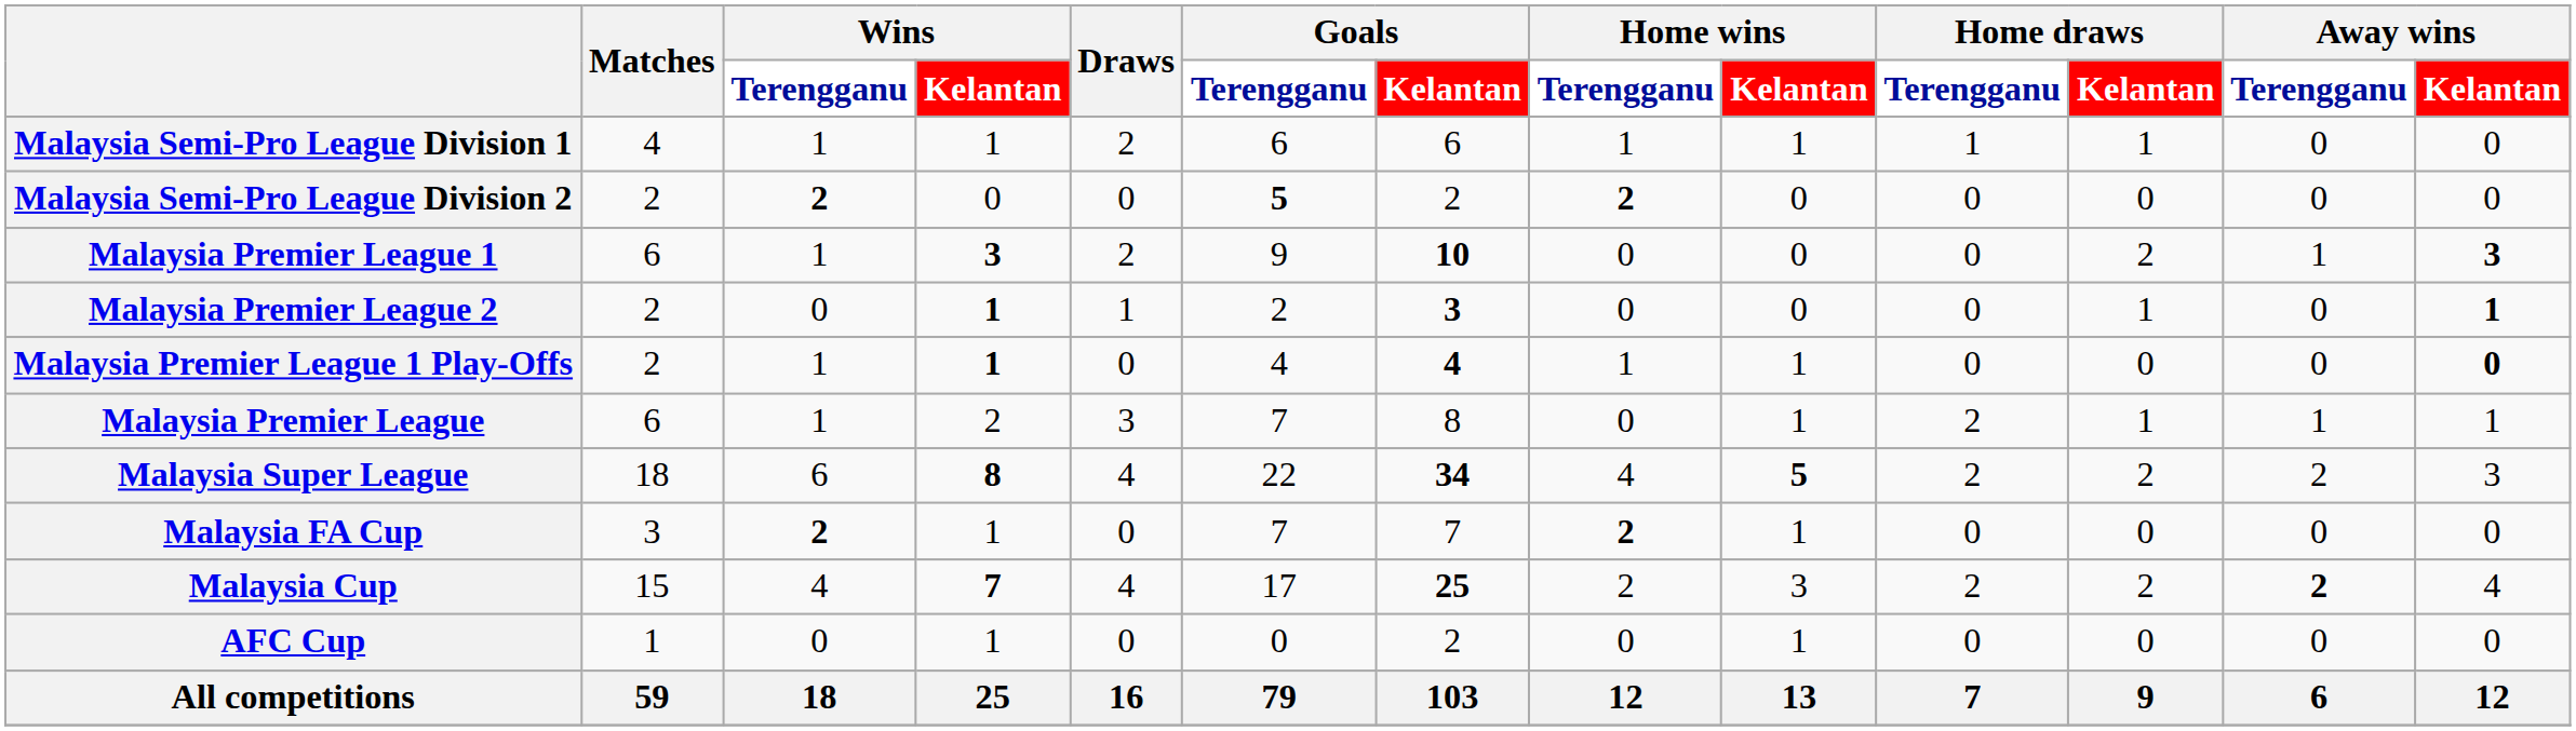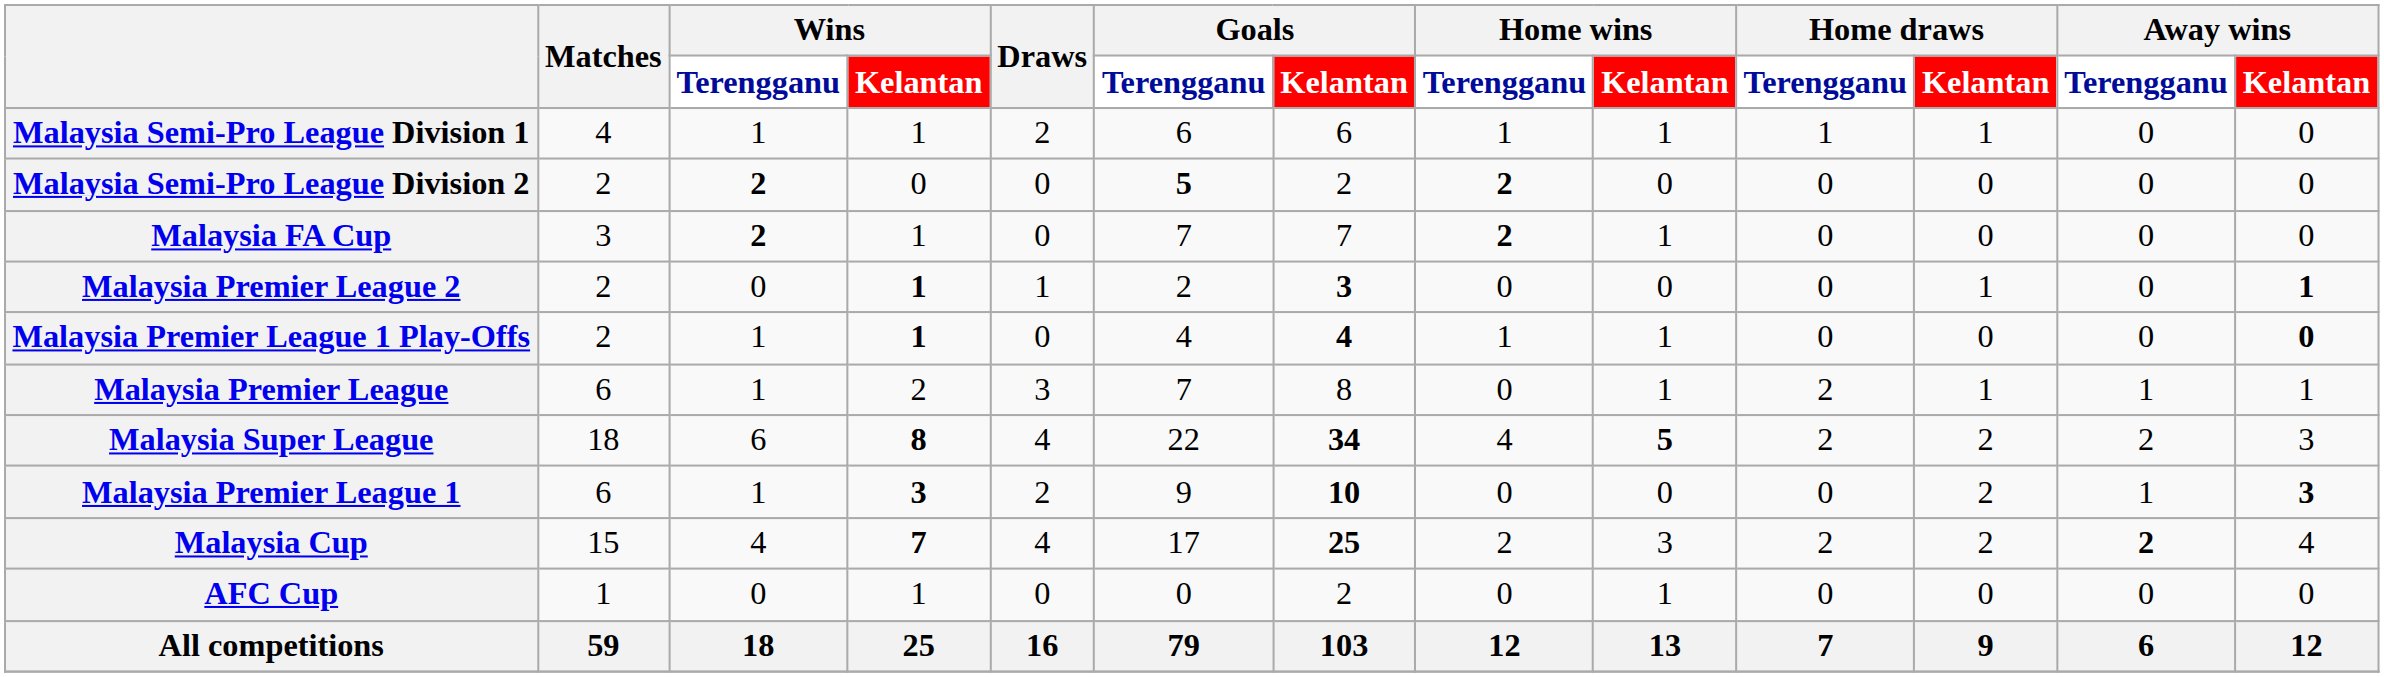 <table class="wikitable" style="text-align:center;">
 <tr>
 <th rowspan="2"></th>
 <th rowspan="2">Matches</th>
 <th colspan="2">Wins</th>
 <th rowspan="2">Draws</th>
 <th colspan="2">Goals</th>
 <th colspan="2">Home wins</th>
 <th colspan="2">Home draws</th>
 <th colspan="2">Away wins</th>
 </tr>
 <tr>
 <th style="color:#000c99; background:#fff;">Terengganu</th>
 <th style="color:#fff; background:#ff0000;">Kelantan</th>
 <th style="color:#000c99; background:#fff;">Terengganu</th>
 <th style="color:#fff; background:#ff0000;">Kelantan</th>
 <th style="color:#000c99; background:#fff;">Terengganu</th>
 <th style="color:#fff; background:#ff0000;">Kelantan</th>
 <th style="color:#000c99; background:#fff;">Terengganu</th>
 <th style="color:#fff; background:#ff0000;">Kelantan</th>
 <th style="color:#000c99; background:#fff;">Terengganu</th>
 <th style="color:#fff; background:#ff0000;">Kelantan</th>
 </tr>
 <tr>
 <th><a href='#'>Malaysia Semi-Pro League</a> Division 1</th>
 <td>4</td>
 <td>1</td>
 <td>1</td>
 <td>2</td>
 <td>6</td>
 <td>6</td>
 <td>1</td>
 <td>1</td>
 <td>1</td>
 <td>1</td>
 <td>0</td>
 <td>0</td>
 </tr>
 <tr>
 <th><a href='#'>Malaysia Semi-Pro League</a> Division 2</th>
 <td>2</td>
 <td><strong>2</strong></td>
 <td>0</td>
 <td>0</td>
 <td><strong>5</strong></td>
 <td>2</td>
 <td><strong>2</strong></td>
 <td>0</td>
 <td>0</td>
 <td>0</td>
 <td>0</td>
 <td>0</td>
 </tr>
 <tr>
-<th><a href='#'>Malaysia Premier League 1</a></th>
-<td>6</td>
+<th><a href='#'>Malaysia FA Cup</a></th>
+<td>3</td>
+<td><strong>2</strong></td>
 <td>1</td>
-<td><strong>3</strong></td>
-<td>2</td>
-<td>9</td>
-<td><strong>10</strong></td>
+<td>0</td>
+<td>7</td>
+<td>7</td>
+<td><strong>2</strong></td>
+<td>1</td>
 <td>0</td>
 <td>0</td>
 <td>0</td>
-<td>2</td>
-<td>1</td>
-<td><strong>3</strong></td>
+<td>0</td>
 </tr>
 <tr>
 <th><a href='#'>Malaysia Premier League 2</a></th>
 <td>2</td>
 <td>0</td>
 <td><strong>1</strong></td>
 <td>1</td>
 <td>2</td>
 <td><strong>3</strong></td>
 <td>0</td>
 <td>0</td>
 <td>0</td>
 <td>1</td>
 <td>0</td>
 <td><strong>1</strong></td>
 </tr>
 <tr>
 <th><a href='#'>Malaysia Premier League 1 Play-Offs</a></th>
 <td>2</td>
 <td>1</td>
 <td><strong>1</strong></td>
 <td>0</td>
 <td>4</td>
 <td><strong>4</strong></td>
 <td>1</td>
 <td>1</td>
 <td>0</td>
 <td>0</td>
 <td>0</td>
 <td><strong>0</strong></td>
 </tr>
 <tr>
 <th><a href='#'>Malaysia Premier League</a></th>
 <td>6</td>
 <td>1</td>
 <td>2</td>
 <td>3</td>
 <td>7</td>
 <td>8</td>
 <td>0</td>
 <td>1</td>
 <td>2</td>
 <td>1</td>
 <td>1</td>
 <td>1</td>
 </tr>
 <tr>
 <th><a href='#'>Malaysia Super League</a></th>
 <td>18</td>
 <td>6</td>
 <td><strong>8</strong></td>
 <td>4</td>
 <td>22</td>
 <td><strong>34</strong></td>
 <td>4</td>
 <td><strong>5</strong></td>
 <td>2</td>
 <td>2</td>
 <td>2</td>
 <td>3</td>
 </tr>
 <tr>
-<th><a href='#'>Malaysia FA Cup</a></th>
-<td>3</td>
-<td><strong>2</strong></td>
+<th><a href='#'>Malaysia Premier League 1</a></th>
+<td>6</td>
 <td>1</td>
-<td>0</td>
-<td>7</td>
-<td>7</td>
-<td><strong>2</strong></td>
-<td>1</td>
+<td><strong>3</strong></td>
+<td>2</td>
+<td>9</td>
+<td><strong>10</strong></td>
 <td>0</td>
 <td>0</td>
 <td>0</td>
-<td>0</td>
+<td>2</td>
+<td>1</td>
+<td><strong>3</strong></td>
 </tr>
 <tr>
 <th><a href='#'>Malaysia Cup</a></th>
 <td>15</td>
 <td>4</td>
 <td><strong>7</strong></td>
 <td>4</td>
 <td>17</td>
 <td><strong>25</strong></td>
 <td>2</td>
 <td>3</td>
 <td>2</td>
 <td>2</td>
 <td><strong>2</strong></td>
 <td>4</td>
 </tr>
 <tr>
 <th><a href='#'>AFC Cup</a></th>
 <td>1</td>
 <td>0</td>
 <td>1</td>
 <td>0</td>
 <td>0</td>
 <td>2</td>
 <td>0</td>
 <td>1</td>
 <td>0</td>
 <td>0</td>
 <td>0</td>
 <td>0</td>
 </tr>
 <tr>
 <th>All competitions</th>
 <th>59</th>
 <th>18</th>
 <th>25</th>
 <th>16</th>
 <th>79</th>
 <th>103</th>
 <th>12</th>
 <th>13</th>
 <th>7</th>
 <th>9</th>
 <th>6</th>
 <th>12</th>
 </tr>
 <tr>
 </tr>
 </table>
